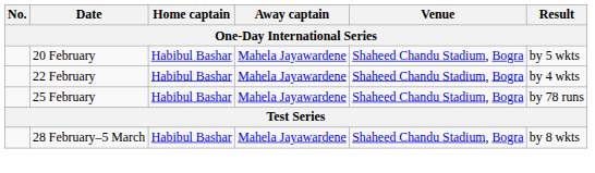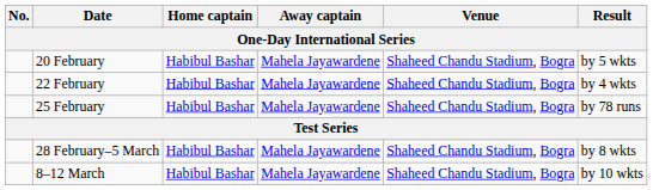 <table class="wikitable">
 <tr style="background:#efefef;">
 <th>No.</th>
 <th>Date</th>
 <th>Home captain</th>
 <th>Away captain</th>
 <th>Venue</th>
 <th>Result</th>
 </tr>
 <tr>
 <th colspan="6">One-Day International Series</th>
 </tr>
 <tr>
 <td></td>
 <td>20 February</td>
 <td><a href='#'>Habibul Bashar</a></td>
 <td><a href='#'>Mahela Jayawardene</a></td>
 <td><a href='#'>Shaheed Chandu Stadium</a>, <a href='#'>Bogra</a></td>
 <td> by 5 wkts</td>
 </tr>
 <tr>
 <td></td>
 <td>22 February</td>
 <td><a href='#'>Habibul Bashar</a></td>
 <td><a href='#'>Mahela Jayawardene</a></td>
 <td><a href='#'>Shaheed Chandu Stadium</a>, <a href='#'>Bogra</a></td>
 <td> by 4 wkts</td>
 </tr>
 <tr>
 <td></td>
 <td>25 February</td>
 <td><a href='#'>Habibul Bashar</a></td>
 <td><a href='#'>Mahela Jayawardene</a></td>
 <td><a href='#'>Shaheed Chandu Stadium</a>, <a href='#'>Bogra</a></td>
 <td> by 78 runs</td>
 </tr>
 <tr>
 <th colspan="6">Test Series</th>
 </tr>
 <tr>
 <td></td>
 <td>28 February–5 March</td>
 <td><a href='#'>Habibul Bashar</a></td>
 <td><a href='#'>Mahela Jayawardene</a></td>
 <td><a href='#'>Shaheed Chandu Stadium</a>, <a href='#'>Bogra</a></td>
 <td> by 8 wkts</td>
 </tr>
+<tr>
+<td></td>
+<td>8–12 March</td>
+<td><a href='#'>Habibul Bashar</a></td>
+<td><a href='#'>Mahela Jayawardene</a></td>
+<td><a href='#'>Shaheed Chandu Stadium</a>, <a href='#'>Bogra</a></td>
+<td> by 10 wkts</td>
+</tr>
 </table>
